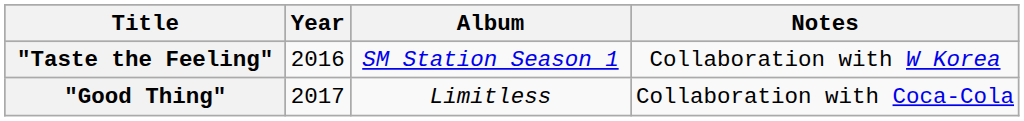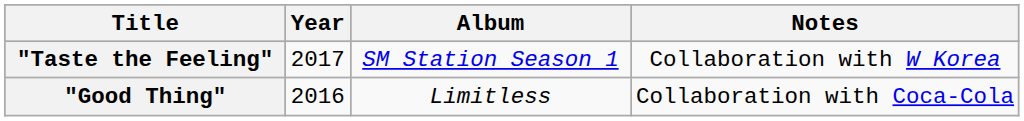 <table class="wikitable plainrowheaders" style="text-align:center;">
 <tr>
 <th scope="col" style="width:12em;">Title</th>
 <th scope="col">Year</th>
 <th scope="col" style="width:12em;">Album</th>
 <th scope="col">Notes</th>
 </tr>
 <tr>
 <th scope="row">"Taste the Feeling"</th>
-<td>2016</td>
+<td>2017</td>
 <td><em><a href='#'>SM Station Season 1</a></em></td>
 <td>Collaboration with <em><a href='#'>W Korea</a></em></td>
 </tr>
 <tr>
 <th scope="row">"Good Thing"</th>
-<td>2017</td>
+<td>2016</td>
 <td><em>Limitless</em></td>
 <td>Collaboration with <a href='#'>Coca-Cola</a></td>
 </tr>
 </table>
